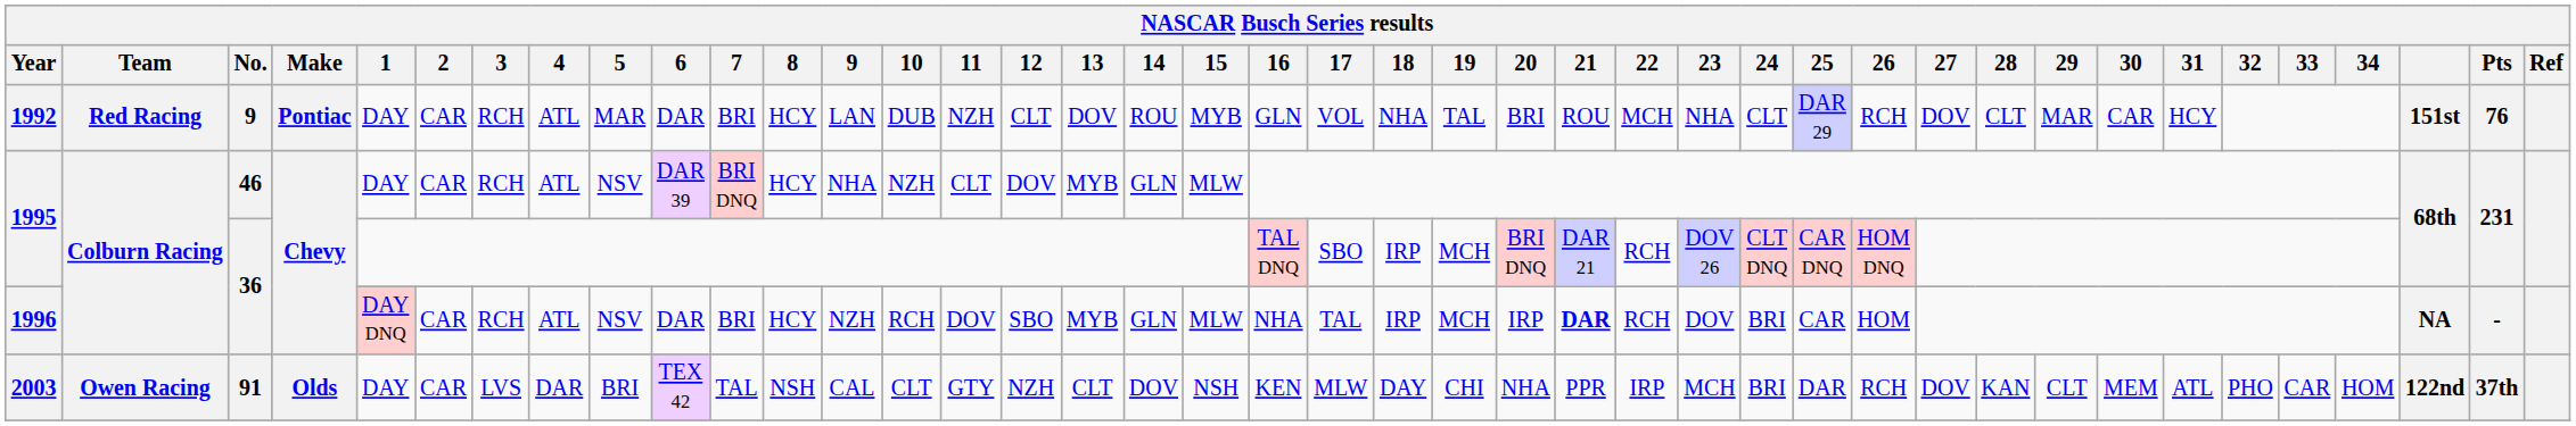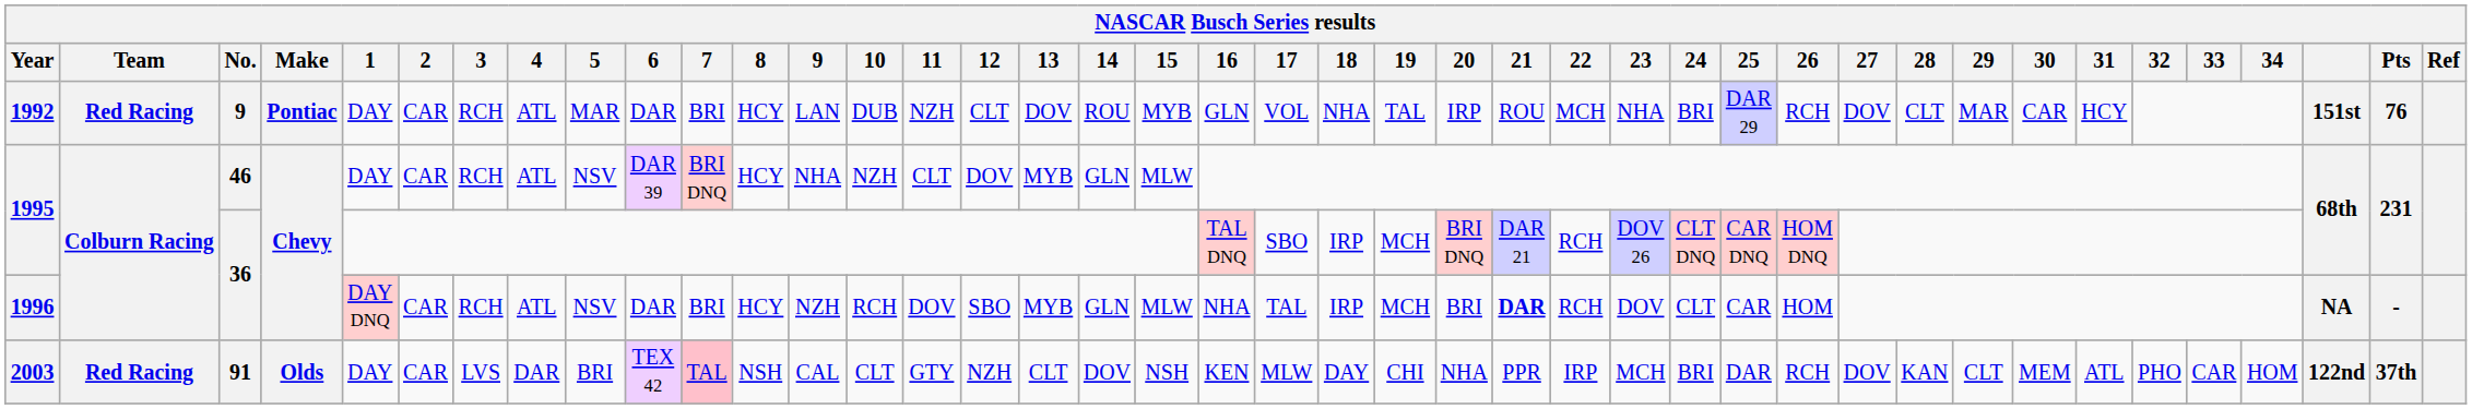 <table class="wikitable" style="text-align:center; font-size:75%">
 <tr>
 <th colspan=41><a href='#'>NASCAR</a> <a href='#'>Busch Series</a> results</th>
 </tr>
 <tr>
 <th>Year</th>
 <th>Team</th>
 <th>No.</th>
 <th>Make</th>
 <th>1</th>
 <th>2</th>
 <th>3</th>
 <th>4</th>
 <th>5</th>
 <th>6</th>
 <th>7</th>
 <th>8</th>
 <th>9</th>
 <th>10</th>
 <th>11</th>
 <th>12</th>
 <th>13</th>
 <th>14</th>
 <th>15</th>
 <th>16</th>
 <th>17</th>
 <th>18</th>
 <th>19</th>
 <th>20</th>
 <th>21</th>
 <th>22</th>
 <th>23</th>
 <th>24</th>
 <th>25</th>
 <th>26</th>
 <th>27</th>
 <th>28</th>
 <th>29</th>
 <th>30</th>
 <th>31</th>
 <th>32</th>
 <th>33</th>
 <th>34</th>
 <th></th>
 <th>Pts</th>
 <th>Ref</th>
 </tr>
 <tr>
 <th><a href='#'>1992</a></th>
 <th><a href='#'>Red Racing</a></th>
 <th>9</th>
 <th><a href='#'>Pontiac</a></th>
 <td><a href='#'>DAY</a></td>
 <td><a href='#'>CAR</a></td>
 <td><a href='#'>RCH</a></td>
 <td><a href='#'>ATL</a></td>
 <td><a href='#'>MAR</a></td>
 <td><a href='#'>DAR</a></td>
 <td><a href='#'>BRI</a></td>
 <td><a href='#'>HCY</a></td>
 <td><a href='#'>LAN</a></td>
 <td><a href='#'>DUB</a></td>
 <td><a href='#'>NZH</a></td>
 <td><a href='#'>CLT</a></td>
 <td><a href='#'>DOV</a></td>
 <td><a href='#'>ROU</a></td>
 <td><a href='#'>MYB</a></td>
 <td><a href='#'>GLN</a></td>
 <td><a href='#'>VOL</a></td>
 <td><a href='#'>NHA</a></td>
 <td><a href='#'>TAL</a></td>
-<td><a href='#'>BRI</a></td>
+<td><a href='#'>IRP</a></td>
 <td><a href='#'>ROU</a></td>
 <td><a href='#'>MCH</a></td>
 <td><a href='#'>NHA</a></td>
-<td><a href='#'>CLT</a></td>
+<td><a href='#'>BRI</a></td>
 <td style="background:#CFCFFF;"><a href='#'>DAR</a><br><small>29</small></td>
 <td><a href='#'>RCH</a></td>
 <td><a href='#'>DOV</a></td>
 <td><a href='#'>CLT</a></td>
 <td><a href='#'>MAR</a></td>
 <td><a href='#'>CAR</a></td>
 <td><a href='#'>HCY</a></td>
 <td colspan=3></td>
 <th>151st</th>
 <th>76</th>
 <th></th>
 </tr>
 <tr>
 <th rowspan=2><a href='#'>1995</a></th>
 <th rowspan=3><a href='#'>Colburn Racing</a></th>
 <th>46</th>
 <th rowspan=3><a href='#'>Chevy</a></th>
 <td><a href='#'>DAY</a></td>
 <td><a href='#'>CAR</a></td>
 <td><a href='#'>RCH</a></td>
 <td><a href='#'>ATL</a></td>
 <td><a href='#'>NSV</a></td>
 <td style="background:#EFCFFF;"><a href='#'>DAR</a><br><small>39</small></td>
 <td style="background:#FFCFCF;"><a href='#'>BRI</a><br><small>DNQ</small></td>
 <td><a href='#'>HCY</a></td>
 <td><a href='#'>NHA</a></td>
 <td><a href='#'>NZH</a></td>
 <td><a href='#'>CLT</a></td>
 <td><a href='#'>DOV</a></td>
 <td><a href='#'>MYB</a></td>
 <td><a href='#'>GLN</a></td>
 <td><a href='#'>MLW</a></td>
 <td colspan=19></td>
 <th rowspan=2>68th</th>
 <th rowspan=2>231</th>
 <th rowspan=2></th>
 </tr>
 <tr>
 <th rowspan=2>36</th>
 <td colspan=15></td>
 <td style="background:#FFCFCF;"><a href='#'>TAL</a><br><small>DNQ</small></td>
 <td><a href='#'>SBO</a></td>
 <td><a href='#'>IRP</a></td>
 <td><a href='#'>MCH</a></td>
 <td style="background:#FFCFCF;"><a href='#'>BRI</a><br><small>DNQ</small></td>
 <td style="background:#CFCFFF;"><a href='#'>DAR</a><br><small>21</small></td>
 <td><a href='#'>RCH</a></td>
 <td style="background:#CFCFFF;"><a href='#'>DOV</a><br><small>26</small></td>
 <td style="background:#FFCFCF;"><a href='#'>CLT</a><br><small>DNQ</small></td>
 <td style="background:#FFCFCF;"><a href='#'>CAR</a><br><small>DNQ</small></td>
 <td style="background:#FFCFCF;"><a href='#'>HOM</a><br><small>DNQ</small></td>
 <td colspan=8></td>
 </tr>
 <tr>
 <th><a href='#'>1996</a></th>
 <td style="background:#FFCFCF;"><a href='#'>DAY</a><br><small>DNQ</small></td>
 <td><a href='#'>CAR</a></td>
 <td><a href='#'>RCH</a></td>
 <td><a href='#'>ATL</a></td>
 <td><a href='#'>NSV</a></td>
 <td><a href='#'>DAR</a></td>
 <td><a href='#'>BRI</a></td>
 <td><a href='#'>HCY</a></td>
 <td><a href='#'>NZH</a></td>
 <td><a href='#'>RCH</a></td>
 <td><a href='#'>DOV</a></td>
 <td><a href='#'>SBO</a></td>
 <td><a href='#'>MYB</a></td>
 <td><a href='#'>GLN</a></td>
 <td><a href='#'>MLW</a></td>
 <td><a href='#'>NHA</a></td>
 <td><a href='#'>TAL</a></td>
 <td><a href='#'>IRP</a></td>
 <td><a href='#'>MCH</a></td>
-<td><a href='#'>IRP</a></td>
+<td><a href='#'>BRI</a></td>
 <td><strong><a href='#'>DAR</a></strong></td>
 <td><a href='#'>RCH</a></td>
 <td><a href='#'>DOV</a></td>
-<td><a href='#'>BRI</a></td>
+<td><a href='#'>CLT</a></td>
 <td><a href='#'>CAR</a></td>
 <td><a href='#'>HOM</a></td>
 <td colspan=8></td>
 <th>NA</th>
 <th>-</th>
 <th></th>
 </tr>
 <tr>
 <th><a href='#'>2003</a></th>
-<th><a href='#'>Owen Racing</a></th>
+<th><a href='#'>Red Racing</a></th>
 <th>91</th>
 <th><a href='#'>Olds</a></th>
 <td><a href='#'>DAY</a></td>
 <td><a href='#'>CAR</a></td>
 <td><a href='#'>LVS</a></td>
 <td><a href='#'>DAR</a></td>
 <td><a href='#'>BRI</a></td>
 <td style="background:#EFCFFF;"><a href='#'>TEX</a><br><small>42</small></td>
-<td><a href='#'>TAL</a></td>
+<td style="background: pink;"><a href='#'>TAL</a></td>
 <td><a href='#'>NSH</a></td>
 <td><a href='#'>CAL</a></td>
 <td><a href='#'>CLT</a></td>
 <td><a href='#'>GTY</a></td>
 <td><a href='#'>NZH</a></td>
 <td><a href='#'>CLT</a></td>
 <td><a href='#'>DOV</a></td>
 <td><a href='#'>NSH</a></td>
 <td><a href='#'>KEN</a></td>
 <td><a href='#'>MLW</a></td>
 <td><a href='#'>DAY</a></td>
 <td><a href='#'>CHI</a></td>
 <td><a href='#'>NHA</a></td>
 <td><a href='#'>PPR</a></td>
 <td><a href='#'>IRP</a></td>
 <td><a href='#'>MCH</a></td>
 <td><a href='#'>BRI</a></td>
 <td><a href='#'>DAR</a></td>
 <td><a href='#'>RCH</a></td>
 <td><a href='#'>DOV</a></td>
 <td><a href='#'>KAN</a></td>
 <td><a href='#'>CLT</a></td>
 <td><a href='#'>MEM</a></td>
 <td><a href='#'>ATL</a></td>
 <td><a href='#'>PHO</a></td>
 <td><a href='#'>CAR</a></td>
 <td><a href='#'>HOM</a></td>
 <th>122nd</th>
 <th>37th</th>
 <th></th>
 </tr>
 </table>
